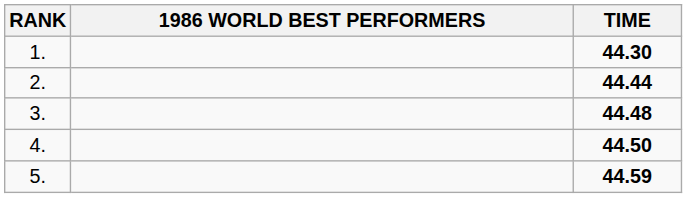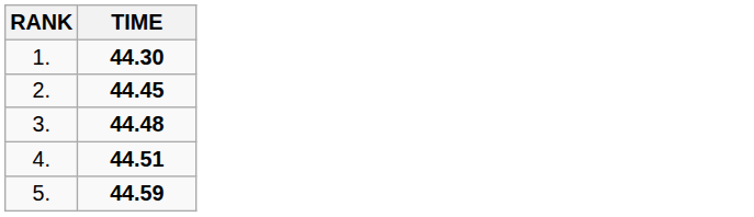 <table class="wikitable" style="border-collapse: collapse; font-size: 90%;">
 <tr>
 <th>RANK</th>
-<th align="center" style="width: 25em">1986 WORLD BEST PERFORMERS</th>
 <th align="center" style="width: 5em">TIME</th>
 </tr>
 <tr>
 <td align="center">1.</td>
-<td></td>
 <td align="center"><strong>44.30</strong></td>
 </tr>
 <tr>
 <td align="center">2.</td>
-<td></td>
-<td align="center"><strong>44.44</strong></td>
+<td align="center"><strong>44.45</strong></td>
 </tr>
 <tr>
 <td align="center">3.</td>
-<td></td>
 <td align="center"><strong>44.48</strong></td>
 </tr>
 <tr>
 <td align="center">4.</td>
-<td></td>
-<td align="center"><strong>44.50</strong></td>
+<td align="center"><strong>44.51</strong></td>
 </tr>
 <tr>
 <td align="center">5.</td>
-<td></td>
 <td align="center"><strong>44.59</strong></td>
 </tr>
 </table>
